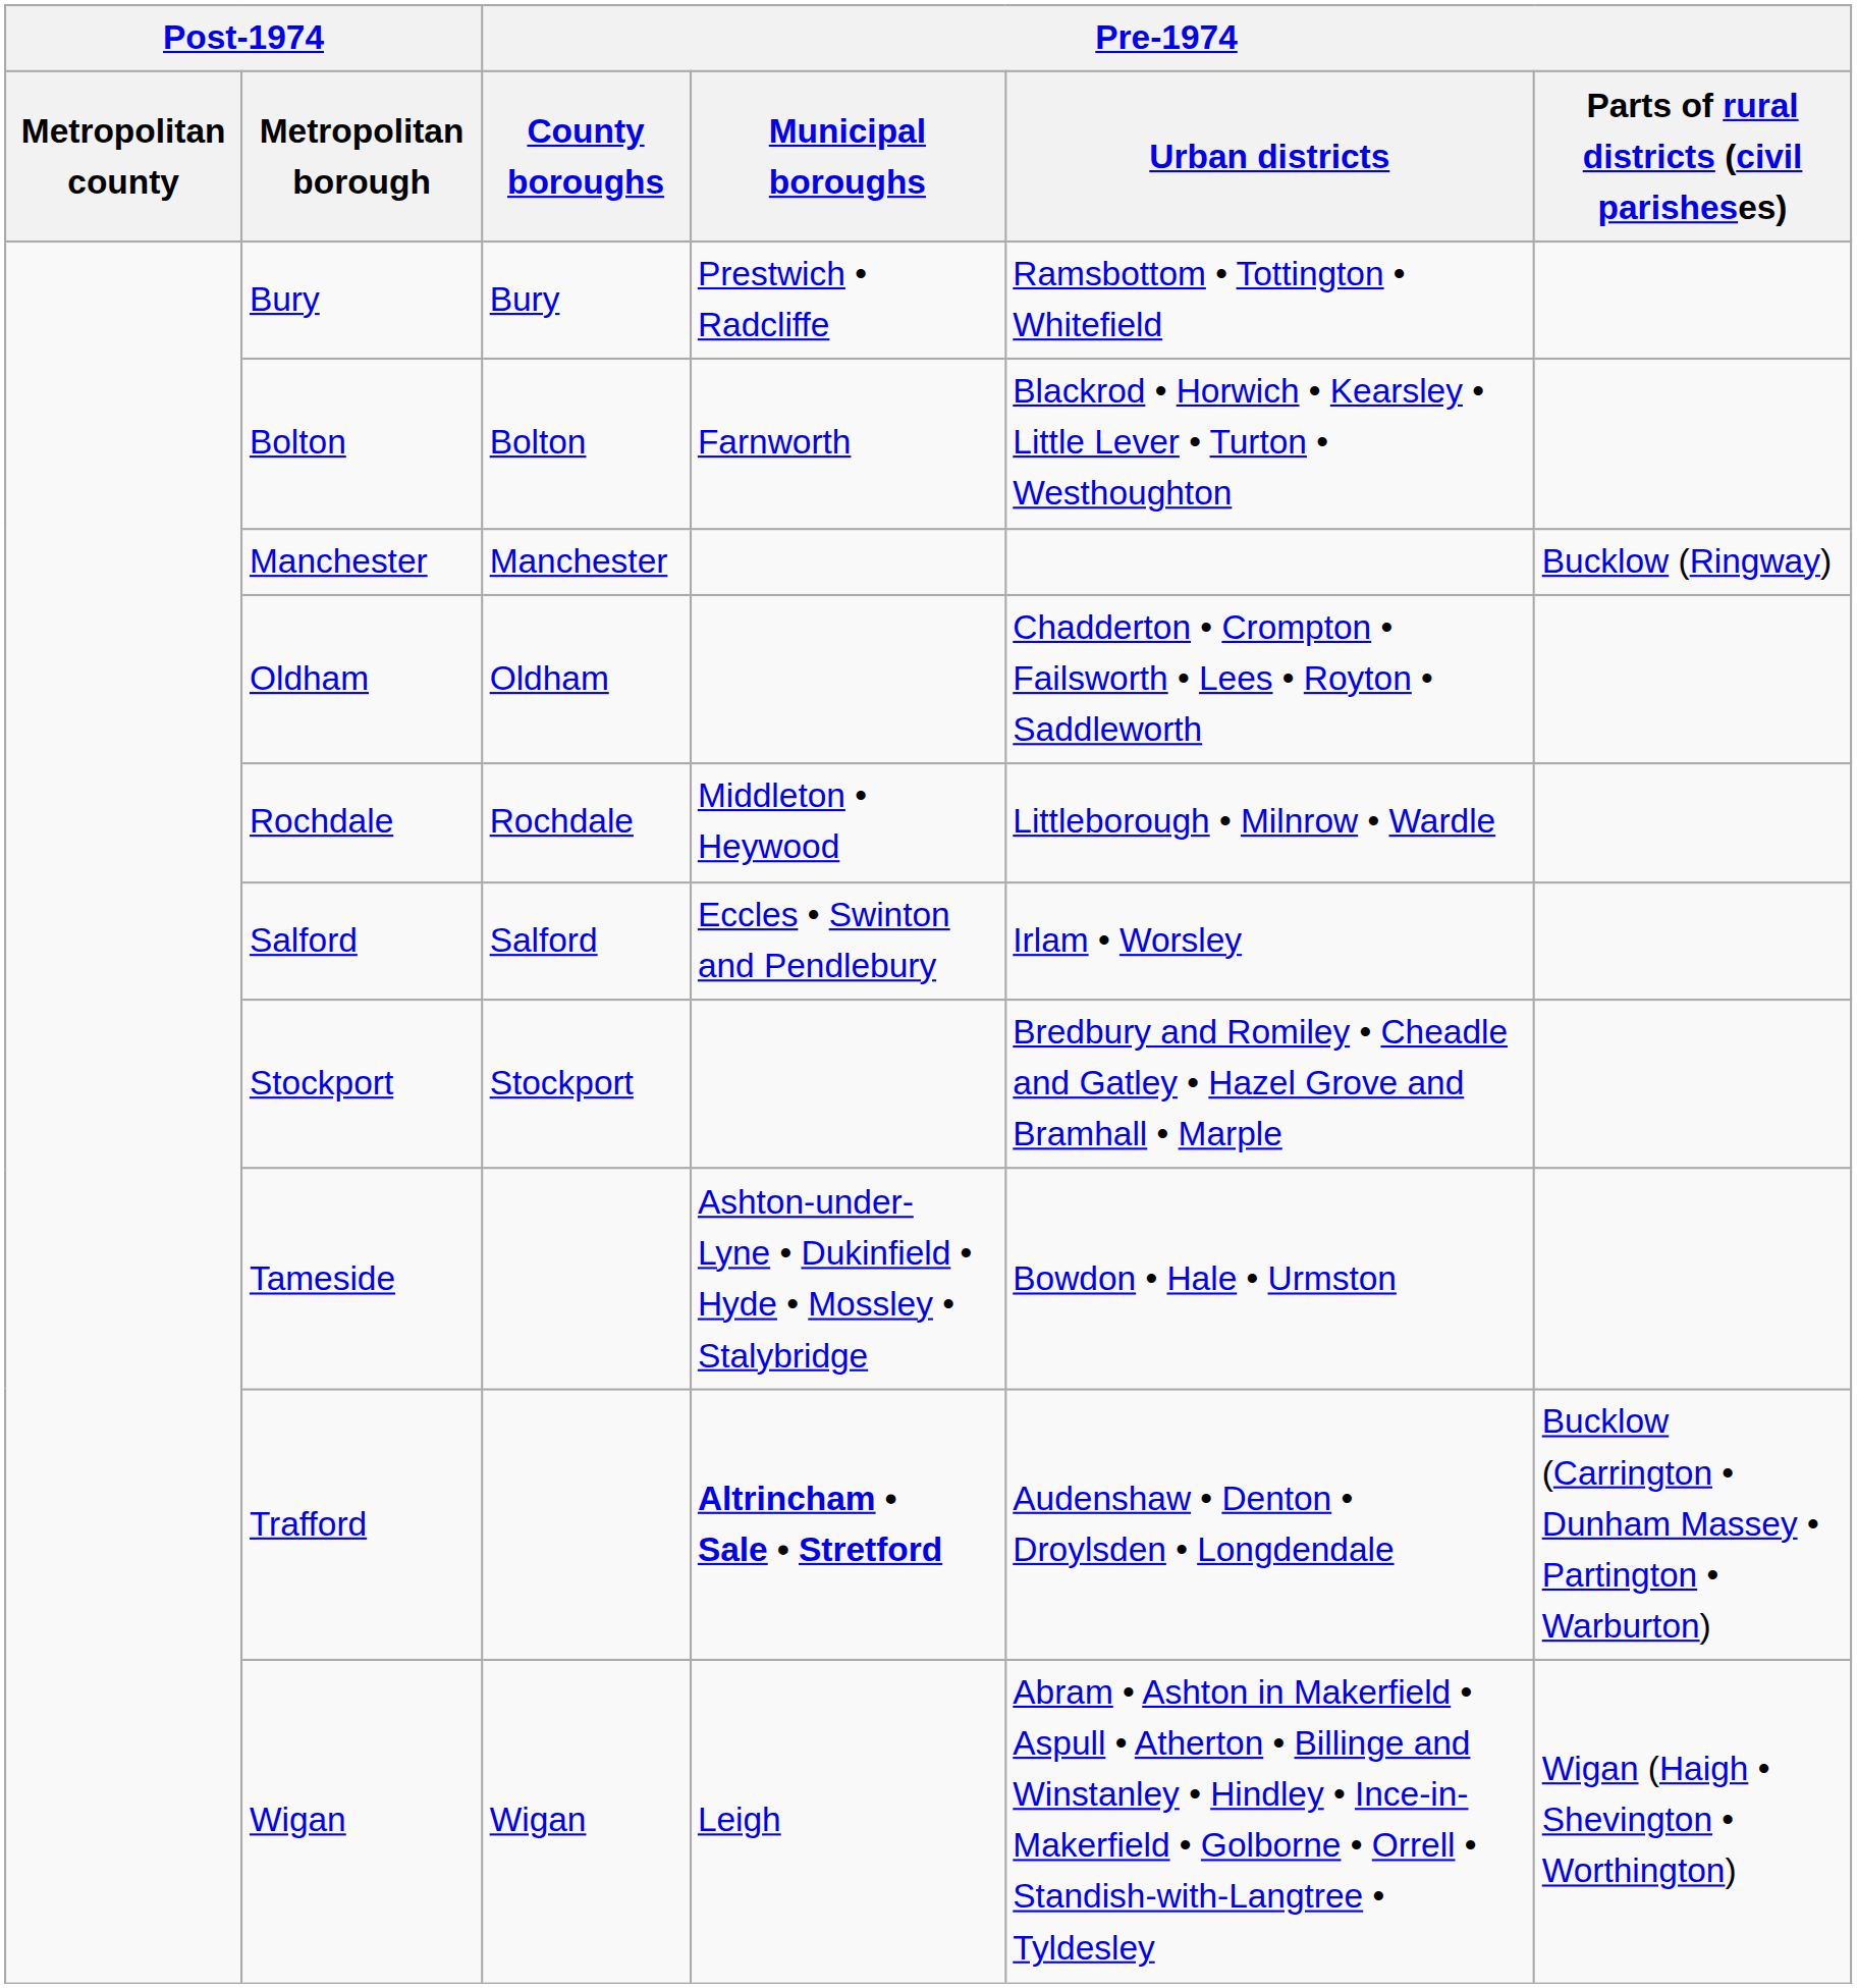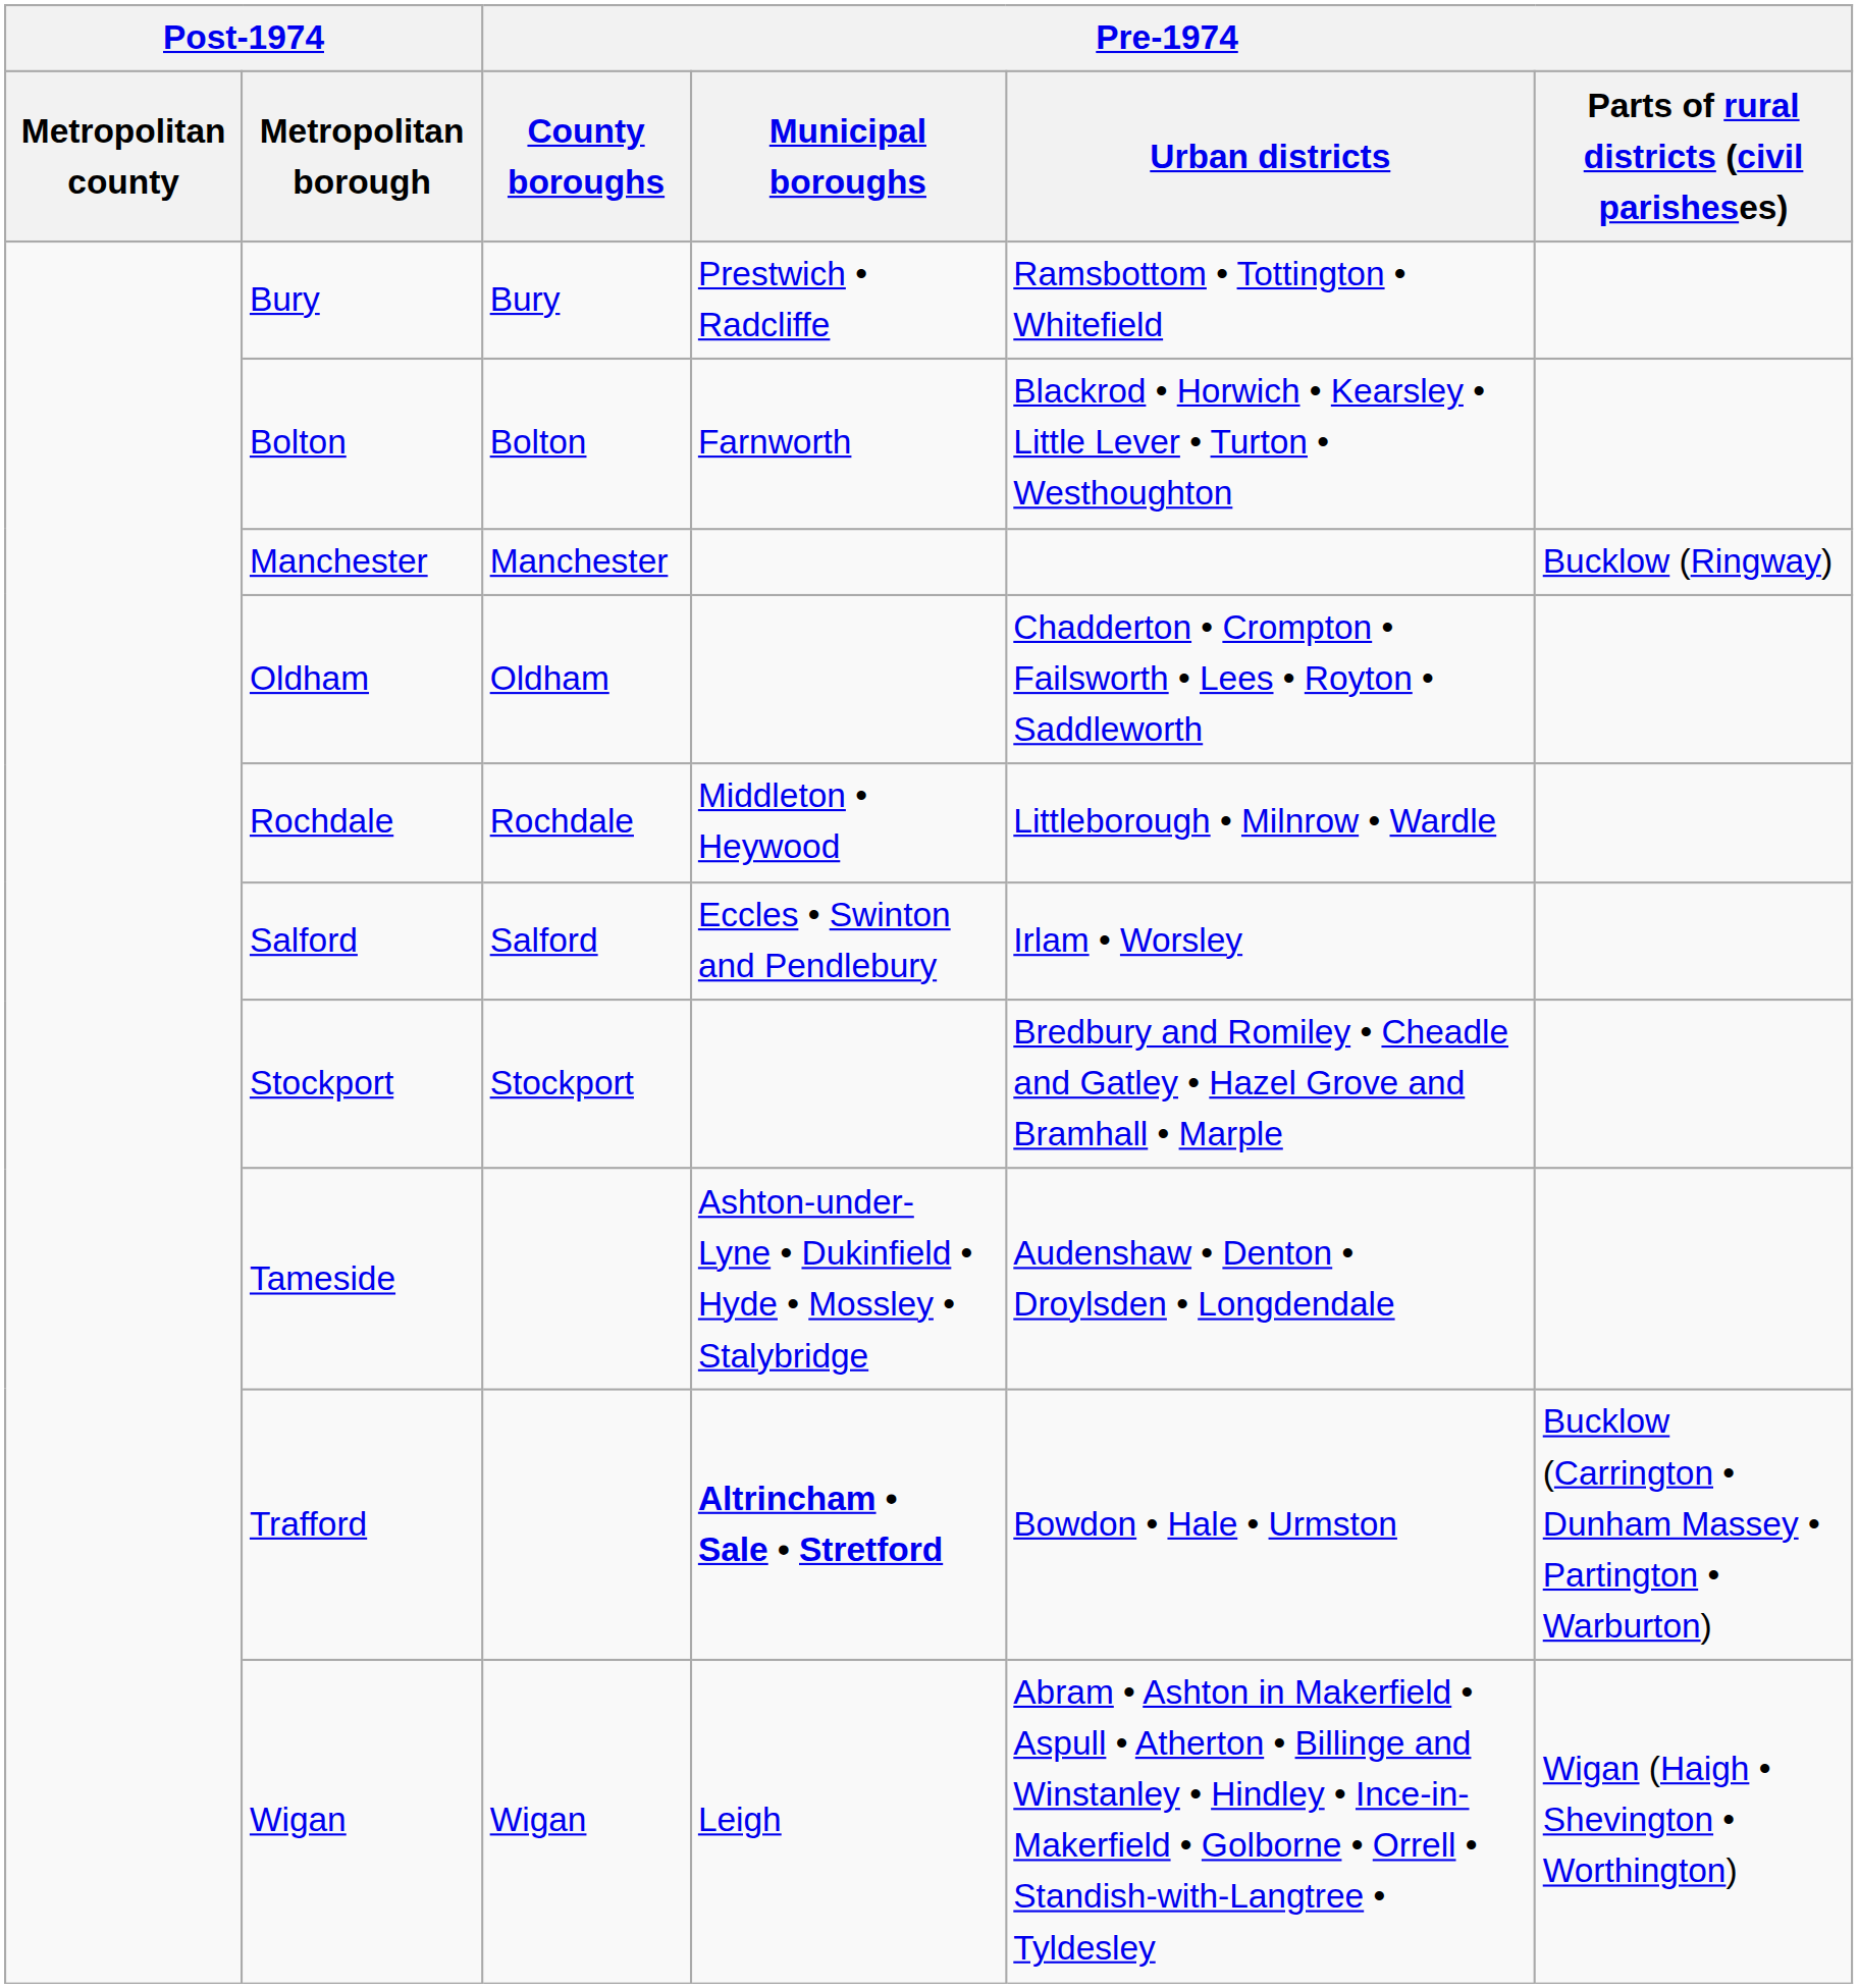 <table class="wikitable" style="border:0; text-align:left; line-height:150%;">
 <tr>
 <th colspan="2"><a href='#'>Post-1974</a></th>
 <th colspan="4"><a href='#'>Pre-1974</a></th>
 </tr>
 <tr>
 <th>Metropolitan county</th>
 <th>Metropolitan borough</th>
 <th><a href='#'>County boroughs</a></th>
 <th><a href='#'>Municipal boroughs</a></th>
 <th><a href='#'>Urban districts</a></th>
 <th>Parts of <a href='#'>rural districts</a> (<a href='#'>civil parishes</a>es)</th>
 </tr>
 <tr>
 <td rowspan=10><br></td>
 <td><a href='#'>Bury</a></td>
 <td><a href='#'>Bury</a></td>
 <td><a href='#'>Prestwich</a> • <a href='#'>Radcliffe</a></td>
 <td><a href='#'>Ramsbottom</a> • <a href='#'>Tottington</a> • <a href='#'>Whitefield</a></td>
 <td></td>
 </tr>
 <tr>
 <td><a href='#'>Bolton</a></td>
 <td><a href='#'>Bolton</a></td>
 <td><a href='#'>Farnworth</a></td>
 <td><a href='#'>Blackrod</a> • <a href='#'>Horwich</a> • <a href='#'>Kearsley</a> • <a href='#'>Little Lever</a> • <a href='#'>Turton</a> • <a href='#'>Westhoughton</a></td>
 <td></td>
 </tr>
 <tr>
 <td><a href='#'>Manchester</a></td>
 <td><a href='#'>Manchester</a></td>
 <td></td>
 <td></td>
 <td><a href='#'>Bucklow</a> (<a href='#'>Ringway</a>)</td>
 </tr>
 <tr>
 <td><a href='#'>Oldham</a></td>
 <td><a href='#'>Oldham</a></td>
 <td></td>
 <td><a href='#'>Chadderton</a> • <a href='#'>Crompton</a> • <a href='#'>Failsworth</a> • <a href='#'>Lees</a> • <a href='#'>Royton</a> • <a href='#'>Saddleworth</a></td>
 <td></td>
 </tr>
 <tr>
 <td><a href='#'>Rochdale</a></td>
 <td><a href='#'>Rochdale</a></td>
 <td><a href='#'>Middleton</a> • <a href='#'>Heywood</a></td>
 <td><a href='#'>Littleborough</a> • <a href='#'>Milnrow</a> • <a href='#'>Wardle</a></td>
 <td></td>
 </tr>
 <tr>
 <td><a href='#'>Salford</a></td>
 <td><a href='#'>Salford</a></td>
 <td><a href='#'>Eccles</a> • <a href='#'>Swinton and Pendlebury</a></td>
 <td><a href='#'>Irlam</a> • <a href='#'>Worsley</a></td>
 <td></td>
 </tr>
 <tr>
 <td><a href='#'>Stockport</a></td>
 <td><a href='#'>Stockport</a></td>
 <td></td>
 <td><a href='#'>Bredbury and Romiley</a> • <a href='#'>Cheadle and Gatley</a> • <a href='#'>Hazel Grove and Bramhall</a> • <a href='#'>Marple</a></td>
 <td></td>
 </tr>
 <tr>
 <td><a href='#'>Tameside</a></td>
 <td></td>
 <td><a href='#'>Ashton-under-Lyne</a> • <a href='#'>Dukinfield</a> • <a href='#'>Hyde</a> • <a href='#'>Mossley</a> • <a href='#'>Stalybridge</a></td>
-<td><a href='#'>Bowdon</a> • <a href='#'>Hale</a> • <a href='#'>Urmston</a></td>
+<td><a href='#'>Audenshaw</a> • <a href='#'>Denton</a> • <a href='#'>Droylsden</a> • <a href='#'>Longdendale</a></td>
 <td></td>
 </tr>
 <tr>
 <td><a href='#'>Trafford</a></td>
 <td></td>
 <td><strong><a href='#'>Altrincham</a> • <a href='#'>Sale</a> • <a href='#'>Stretford</a></strong></td>
-<td><a href='#'>Audenshaw</a> • <a href='#'>Denton</a> • <a href='#'>Droylsden</a> • <a href='#'>Longdendale</a></td>
+<td><a href='#'>Bowdon</a> • <a href='#'>Hale</a> • <a href='#'>Urmston</a></td>
 <td><a href='#'>Bucklow</a> (<a href='#'>Carrington</a> • <a href='#'>Dunham Massey</a> • <a href='#'>Partington</a> • <a href='#'>Warburton</a>)</td>
 </tr>
 <tr>
 <td><a href='#'>Wigan</a></td>
 <td><a href='#'>Wigan</a></td>
 <td><a href='#'>Leigh</a></td>
 <td><a href='#'>Abram</a> • <a href='#'>Ashton in Makerfield</a> • <a href='#'>Aspull</a> • <a href='#'>Atherton</a> • <a href='#'>Billinge and Winstanley</a> • <a href='#'>Hindley</a> • <a href='#'>Ince-in-Makerfield</a> • <a href='#'>Golborne</a> • <a href='#'>Orrell</a> • <a href='#'>Standish-with-Langtree</a> • <a href='#'>Tyldesley</a></td>
 <td><a href='#'>Wigan</a> (<a href='#'>Haigh</a> • <a href='#'>Shevington</a> • <a href='#'>Worthington</a>)</td>
 </tr>
 </table>
